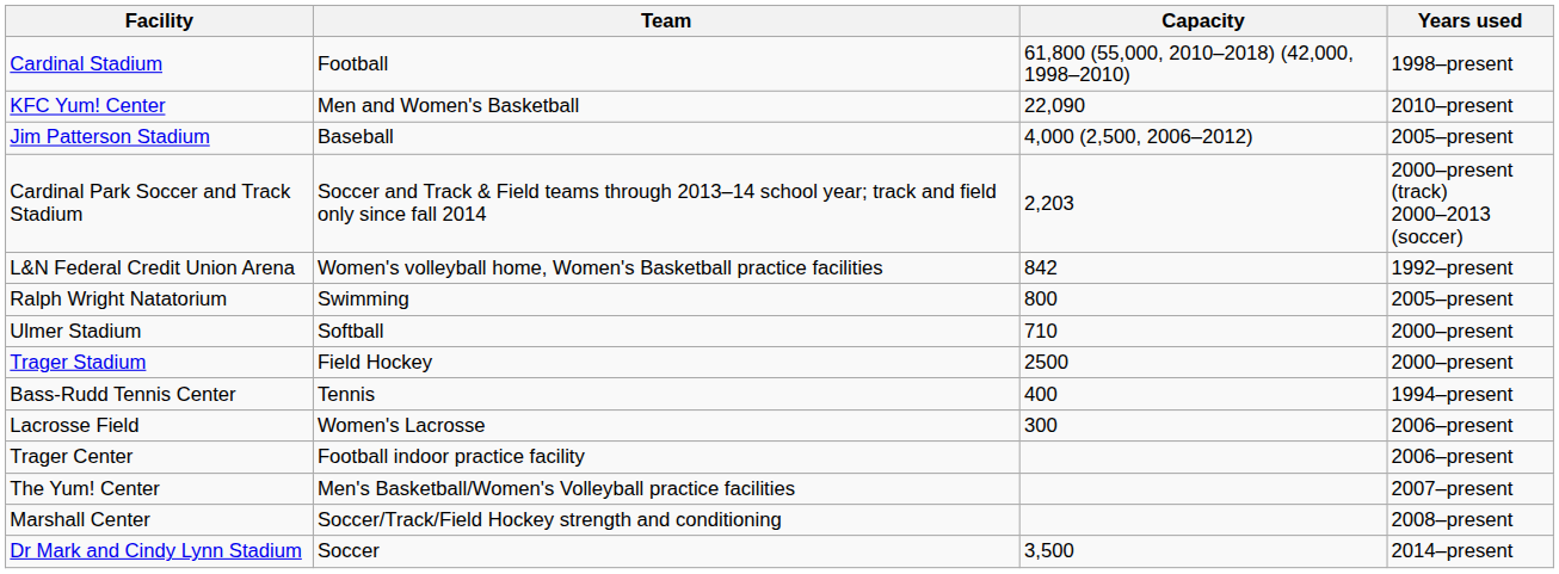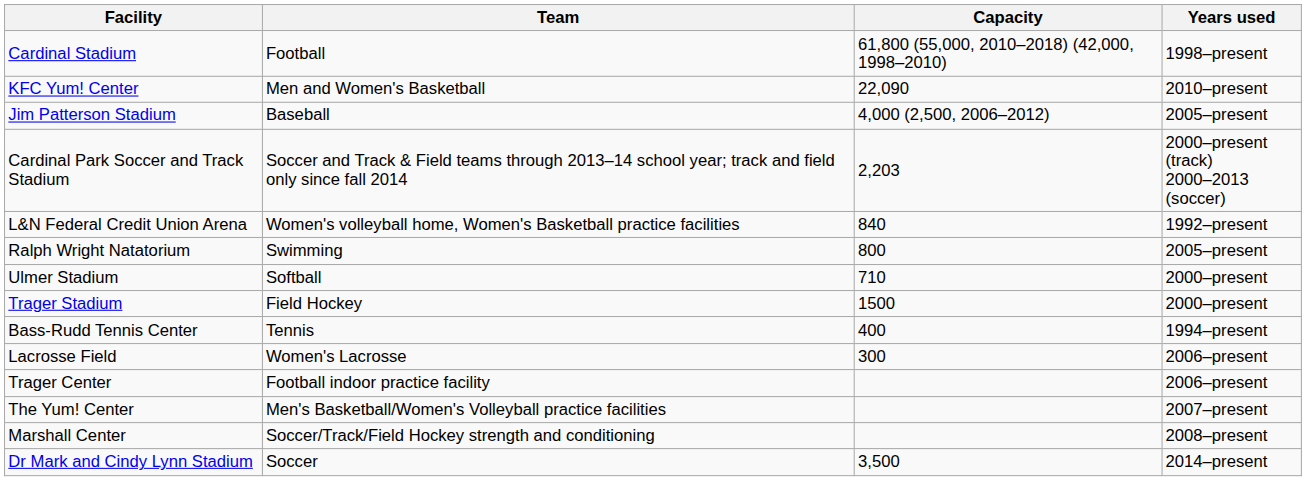 <table class="wikitable">
 <tr>
 <th>Facility</th>
 <th>Team</th>
 <th>Capacity</th>
 <th>Years used</th>
 </tr>
 <tr>
 <td><a href='#'>Cardinal Stadium</a></td>
 <td>Football</td>
 <td>61,800 (55,000, 2010–2018) (42,000, 1998–2010)</td>
 <td>1998–present</td>
 </tr>
 <tr>
 <td><a href='#'>KFC Yum! Center</a></td>
 <td>Men and Women's Basketball</td>
 <td>22,090</td>
 <td>2010–present</td>
 </tr>
 <tr>
 <td><a href='#'>Jim Patterson Stadium</a></td>
 <td>Baseball</td>
 <td>4,000 (2,500, 2006–2012)</td>
 <td>2005–present</td>
 </tr>
 <tr>
 <td>Cardinal Park Soccer and Track Stadium</td>
 <td>Soccer and Track & Field teams through 2013–14 school year; track and field only since fall 2014</td>
 <td>2,203</td>
 <td>2000–present (track)<br>2000–2013 (soccer)</td>
 </tr>
 <tr>
 <td>L&N Federal Credit Union Arena</td>
 <td>Women's volleyball home, Women's Basketball practice facilities</td>
-<td>842</td>
+<td>840</td>
 <td>1992–present</td>
 </tr>
 <tr>
 <td>Ralph Wright Natatorium</td>
 <td>Swimming</td>
 <td>800</td>
 <td>2005–present</td>
 </tr>
 <tr>
 <td>Ulmer Stadium</td>
 <td>Softball</td>
 <td>710</td>
 <td>2000–present</td>
 </tr>
 <tr>
 <td><a href='#'>Trager Stadium</a></td>
 <td>Field Hockey</td>
-<td>2500</td>
+<td>1500</td>
 <td>2000–present</td>
 </tr>
 <tr>
 <td>Bass-Rudd Tennis Center</td>
 <td>Tennis</td>
 <td>400</td>
 <td>1994–present</td>
 </tr>
 <tr>
 <td>Lacrosse Field</td>
 <td>Women's Lacrosse</td>
 <td>300</td>
 <td>2006–present</td>
 </tr>
 <tr>
 <td>Trager Center</td>
 <td>Football indoor practice facility</td>
 <td></td>
 <td>2006–present</td>
 </tr>
 <tr>
 <td>The Yum! Center</td>
 <td>Men's Basketball/Women's Volleyball practice facilities</td>
 <td></td>
 <td>2007–present</td>
 </tr>
 <tr>
 <td>Marshall Center</td>
 <td>Soccer/Track/Field Hockey strength and conditioning</td>
 <td></td>
 <td>2008–present</td>
 </tr>
 <tr>
 <td><a href='#'>Dr Mark and Cindy Lynn Stadium</a></td>
 <td>Soccer</td>
 <td>3,500</td>
 <td>2014–present</td>
 </tr>
 </table>
